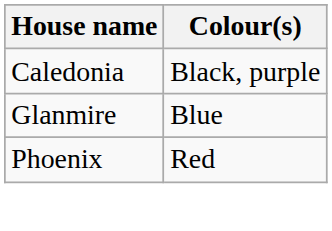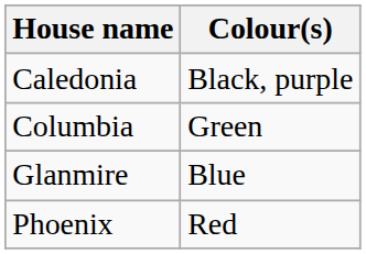 <table class="wikitable" border="1">
 <tr>
 <th>House name</th>
 <th>Colour(s)</th>
 </tr>
 <tr>
 <td>Caledonia</td>
 <td>  Black, purple</td>
 </tr>
 <tr>
+<td>Columbia</td>
+<td> Green</td>
+</tr>
+<tr>
 <td>Glanmire</td>
 <td> Blue</td>
 </tr>
 <tr>
 <td>Phoenix</td>
 <td> Red</td>
 </tr>
 </table>
